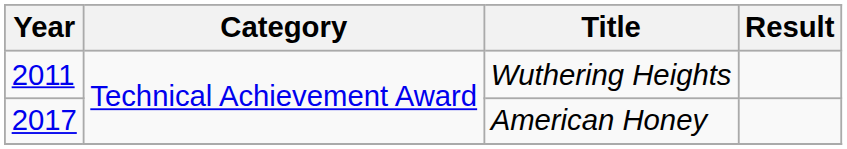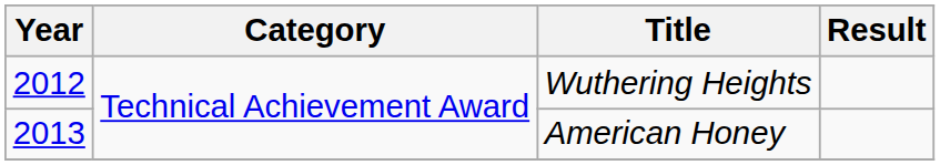 <table class="wikitable">
 <tr>
 <th>Year</th>
 <th>Category</th>
 <th>Title</th>
 <th>Result</th>
 </tr>
 <tr>
-<td><a href='#'>2011</a></td>
+<td><a href='#'>2012</a></td>
 <td rowspan="2"><a href='#'>Technical Achievement Award</a></td>
 <td><em>Wuthering Heights</em></td>
 <td></td>
 </tr>
 <tr>
-<td><a href='#'>2017</a></td>
+<td><a href='#'>2013</a></td>
 <td><em>American Honey</em></td>
 <td></td>
 </tr>
 <tr>
 </tr>
 </table>
